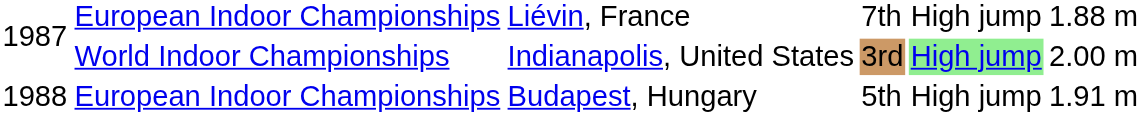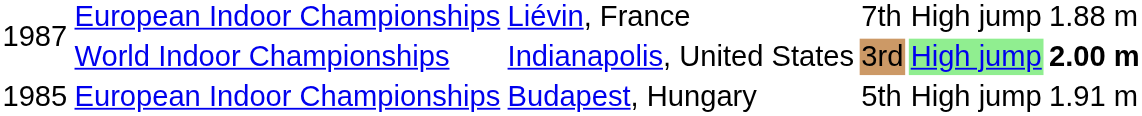 <table>
 <tr>
 <td rowspan=2>1987</td>
 <td><a href='#'>European Indoor Championships</a></td>
 <td><a href='#'>Liévin</a>, France</td>
 <td>7th</td>
 <td>High jump</td>
 <td>1.88 m</td>
 </tr>
 <tr>
 <td><a href='#'>World Indoor Championships</a></td>
 <td><a href='#'>Indianapolis</a>, United States</td>
 <td bgcolor=cc9966>3rd</td>
 <td style="background: lightgreen;"><a href='#'>High jump</a></td>
-<td>2.00 m</td>
+<td><strong>2.00 m</strong></td>
 </tr>
 <tr>
-<td>1988</td>
+<td>1985</td>
 <td><a href='#'>European Indoor Championships</a></td>
 <td><a href='#'>Budapest</a>, Hungary</td>
 <td>5th</td>
 <td>High jump</td>
 <td>1.91 m</td>
 </tr>
 </table>
